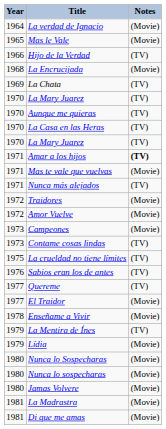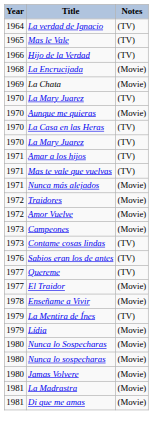 <table class="wikitable" style="font-size:90%">
 <tr style="text-align:center;">
 <th style="background:#B0C4DE;">Year</th>
 <th style="background:#B0C4DE;">Title</th>
 <th style="background:#B0C4DE;">Notes</th>
 </tr>
 <tr>
 <td>1964</td>
 <td><em><a href='#'>La verdad de Ignacio</a></em></td>
-<td>(Movie)</td>
+<td>(TV)</td>
 </tr>
 <tr>
 <td>1965</td>
 <td><em><a href='#'>Mas le Vale</a></em></td>
-<td>(Movie)</td>
+<td>(TV)</td>
 </tr>
 <tr>
 <td>1966</td>
 <td><em><a href='#'>Hijo de la Verdad</a></em></td>
 <td>(TV)</td>
 </tr>
 <tr>
 <td>1968</td>
 <td><em><a href='#'>La Encrucijada</a></em></td>
 <td>(Movie)</td>
 </tr>
 <tr>
 <td>1969</td>
 <td><em>La Chata</em></td>
-<td>(TV)</td>
+<td>(Movie)</td>
 </tr>
 <tr>
 <td>1970</td>
 <td><em><a href='#'>La Mary Juarez</a></em></td>
 <td>(TV)</td>
 </tr>
 <tr>
 <td>1970</td>
 <td><em><a href='#'>Aunque me quieras</a></em></td>
-<td>(TV)</td>
+<td>(Movie)</td>
 </tr>
 <tr>
 <td>1970</td>
 <td><em><a href='#'>La Casa en las Heras</a></em></td>
 <td>(TV)</td>
 </tr>
 <tr>
 <td>1970</td>
 <td><em><a href='#'>La Mary Juarez</a></em></td>
 <td>(TV)</td>
 </tr>
 <tr>
 <td>1971</td>
 <td><em><a href='#'>Amar a los hijos</a></em></td>
-<td><strong>(TV)</strong></td>
+<td>(TV)</td>
 </tr>
 <tr>
 <td>1971</td>
 <td><em><a href='#'>Mas te vale que vuelvas</a></em></td>
-<td>(Movie)</td>
+<td>(TV)</td>
 </tr>
 <tr>
 <td>1971</td>
 <td><em><a href='#'>Nunca más alejados</a></em></td>
-<td>(TV)</td>
+<td>(Movie)</td>
 </tr>
 <tr>
 <td>1972</td>
 <td><em><a href='#'>Traidores</a></em></td>
 <td>(Movie)</td>
 </tr>
 <tr>
 <td>1972</td>
 <td><em><a href='#'>Amor Vuelve</a></em></td>
 <td>(Movie)</td>
 </tr>
 <tr>
 <td>1973</td>
 <td><em><a href='#'>Campeones</a></em></td>
 <td>(Movie)</td>
 </tr>
 <tr>
 <td>1973</td>
 <td><em><a href='#'>Contame cosas lindas</a></em></td>
-<td>(TV)</td>
-</tr>
-<tr>
-<td>1975</td>
-<td><em><a href='#'>La crueldad no tiene límites</a></em></td>
 <td>(TV)</td>
 </tr>
 <tr>
 <td>1976</td>
 <td><em><a href='#'>Sabios eran los de antes</a></em></td>
 <td>(TV)</td>
 </tr>
 <tr>
 <td>1977</td>
 <td><em><a href='#'>Quereme</a></em></td>
 <td>(TV)</td>
 </tr>
 <tr>
 <td>1977</td>
 <td><em><a href='#'>El Traidor</a></em></td>
 <td>(Movie)</td>
 </tr>
 <tr>
 <td>1978</td>
 <td><em><a href='#'>Enseñame a Vivir</a></em></td>
 <td>(Movie)</td>
 </tr>
 <tr>
 <td>1979</td>
 <td><em><a href='#'>La Mentira de Ínes</a></em></td>
 <td>(TV)</td>
 </tr>
 <tr>
 <td>1979</td>
 <td><em><a href='#'>Lídia</a></em></td>
 <td>(Movie)</td>
 </tr>
 <tr>
 <td>1980</td>
 <td><em><a href='#'>Nunca lo Sospecharas</a></em></td>
 <td>(Movie)</td>
 </tr>
 <tr>
 <td>1980</td>
 <td><em><a href='#'>Nunca lo sospecharas</a></em></td>
 <td>(Movie)</td>
 </tr>
 <tr>
 <td>1980</td>
 <td><em><a href='#'>Jamas Volvere</a></em></td>
 <td>(Movie)</td>
 </tr>
 <tr>
 <td>1981</td>
 <td><em><a href='#'>La Madrastra</a></em></td>
 <td>(Movie)</td>
 </tr>
 <tr>
 <td>1981</td>
 <td><em><a href='#'>Di que me amas</a></em></td>
 <td>(Movie)</td>
 </tr>
 </table>
